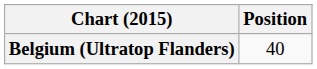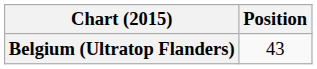 <table class="wikitable plainrowheaders" style="text-align:center">
 <tr>
 <th scope="col">Chart (2015)</th>
 <th scope="col">Position</th>
 </tr>
 <tr>
 <th scope="row">Belgium (Ultratop Flanders)</th>
-<td>40</td>
+<td>43</td>
 </tr>
 </table>
